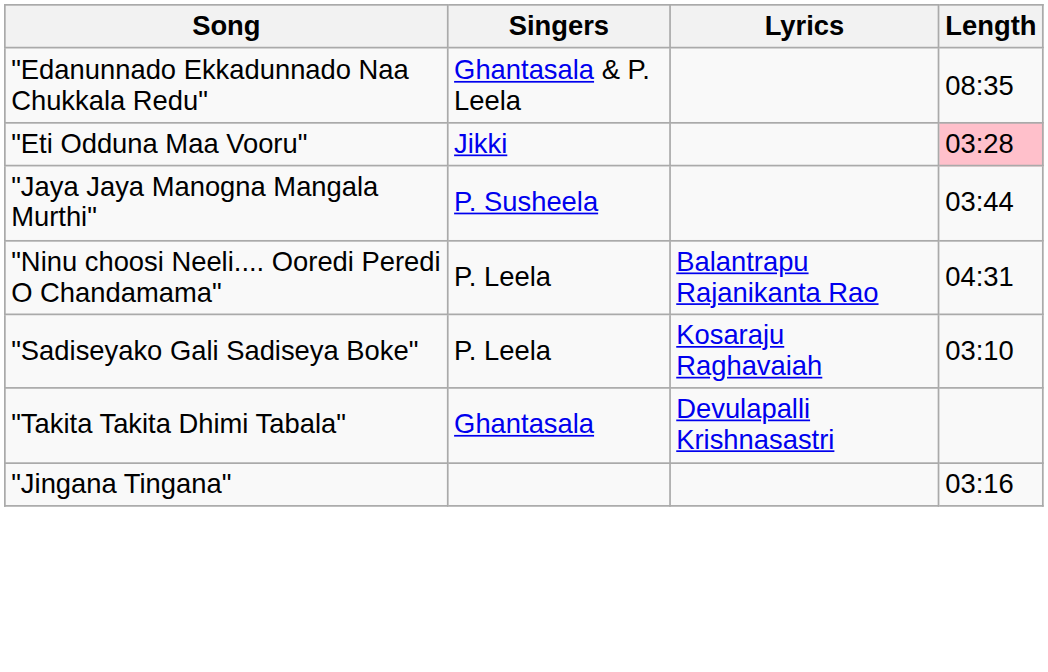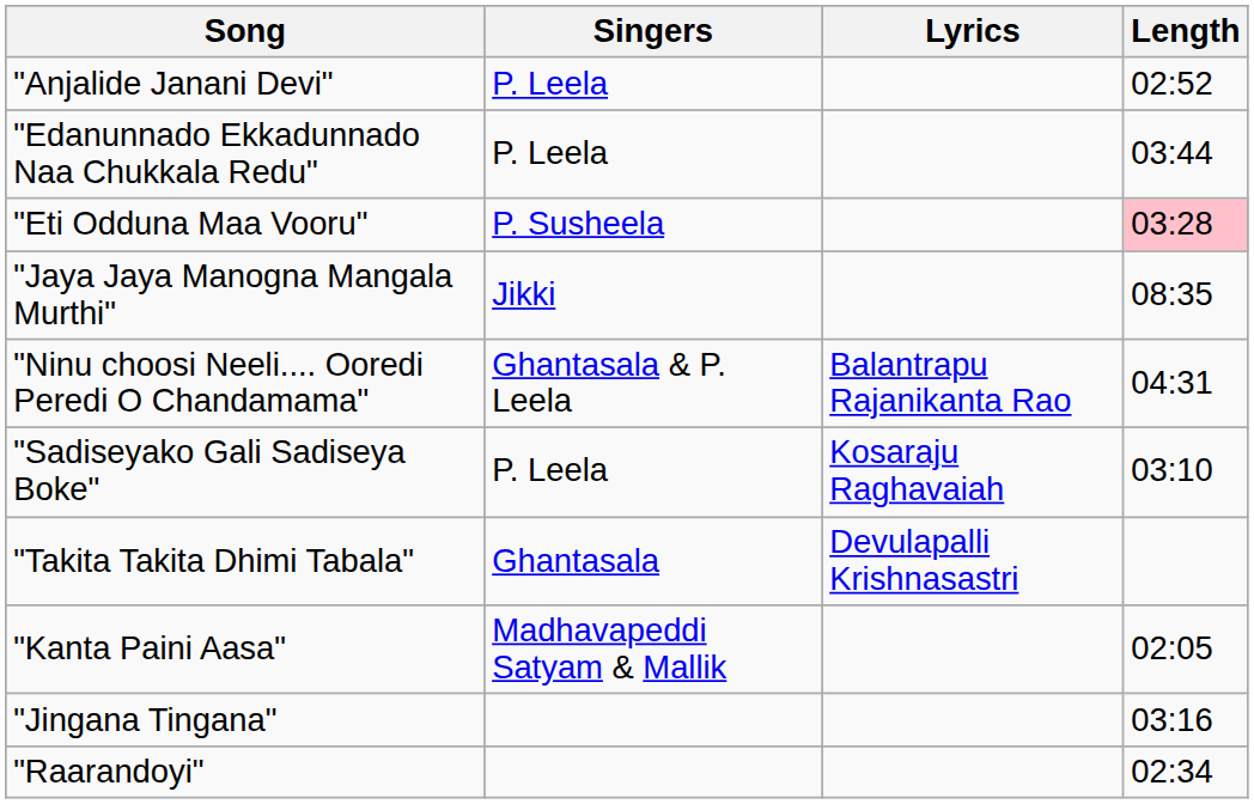 <table class="wikitable">
 <tr>
 <th>Song</th>
 <th>Singers</th>
 <th>Lyrics</th>
 <th>Length</th>
 </tr>
 <tr>
+<td>"Anjalide Janani Devi"</td>
+<td><a href='#'>P. Leela</a></td>
+<td></td>
+<td>02:52</td>
+</tr>
+<tr>
 <td>"Edanunnado Ekkadunnado Naa Chukkala Redu"</td>
-<td><a href='#'>Ghantasala</a> &  P. Leela</td>
+<td>P. Leela</td>
 <td></td>
-<td>08:35</td>
+<td>03:44</td>
 </tr>
 <tr>
 <td>"Eti Odduna Maa Vooru"</td>
-<td><a href='#'>Jikki</a></td>
+<td><a href='#'>P. Susheela</a></td>
 <td></td>
 <td style="background: pink;">03:28</td>
 </tr>
 <tr>
 <td>"Jaya Jaya Manogna Mangala Murthi"</td>
-<td><a href='#'>P. Susheela</a></td>
+<td><a href='#'>Jikki</a></td>
 <td></td>
-<td>03:44</td>
+<td>08:35</td>
 </tr>
 <tr>
 <td>"Ninu choosi Neeli.... Ooredi Peredi O Chandamama"</td>
-<td>P. Leela</td>
+<td><a href='#'>Ghantasala</a> &  P. Leela</td>
 <td><a href='#'>Balantrapu Rajanikanta Rao</a></td>
 <td>04:31</td>
 </tr>
 <tr>
 <td>"Sadiseyako Gali Sadiseya Boke"</td>
 <td>P. Leela</td>
 <td><a href='#'>Kosaraju Raghavaiah</a></td>
 <td>03:10</td>
 </tr>
 <tr>
 <td>"Takita Takita Dhimi Tabala"</td>
 <td><a href='#'>Ghantasala</a></td>
 <td><a href='#'>Devulapalli Krishnasastri</a></td>
 <td></td>
 </tr>
 <tr>
+<td>"Kanta Paini Aasa"</td>
+<td><a href='#'>Madhavapeddi Satyam</a> &  <a href='#'>Mallik</a></td>
+<td></td>
+<td>02:05</td>
+</tr>
+<tr>
 <td>"Jingana Tingana"</td>
 <td></td>
 <td></td>
 <td>03:16</td>
 </tr>
+<tr>
+<td>"Raarandoyi"</td>
+<td></td>
+<td></td>
+<td>02:34</td>
+</tr>
 </table>
